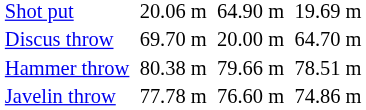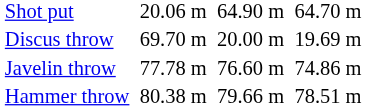 <table>
 <tr>
 </tr>
 <tr>
 <td><a href='#'>Shot put</a></td>
 <td></td>
 <td>20.06 m</td>
 <td></td>
 <td>64.90 m</td>
 <td></td>
-<td>19.69 m</td>
+<td>64.70 m</td>
 </tr>
 <tr>
 <td><a href='#'>Discus throw</a></td>
 <td></td>
 <td>69.70 m</td>
 <td></td>
 <td>20.00 m</td>
 <td></td>
-<td>64.70 m</td>
+<td>19.69 m</td>
+</tr>
+<tr>
+<td><a href='#'>Javelin throw</a></td>
+<td></td>
+<td>77.78 m</td>
+<td></td>
+<td>76.60 m</td>
+<td></td>
+<td>74.86 m</td>
 </tr>
 <tr>
 <td><a href='#'>Hammer throw</a></td>
 <td></td>
 <td>80.38 m</td>
 <td></td>
 <td>79.66 m</td>
 <td></td>
 <td>78.51 m</td>
 </tr>
-<tr>
-<td><a href='#'>Javelin throw</a></td>
-<td></td>
-<td>77.78 m</td>
-<td></td>
-<td>76.60 m</td>
-<td></td>
-<td>74.86 m</td>
-</tr>
 </table>
